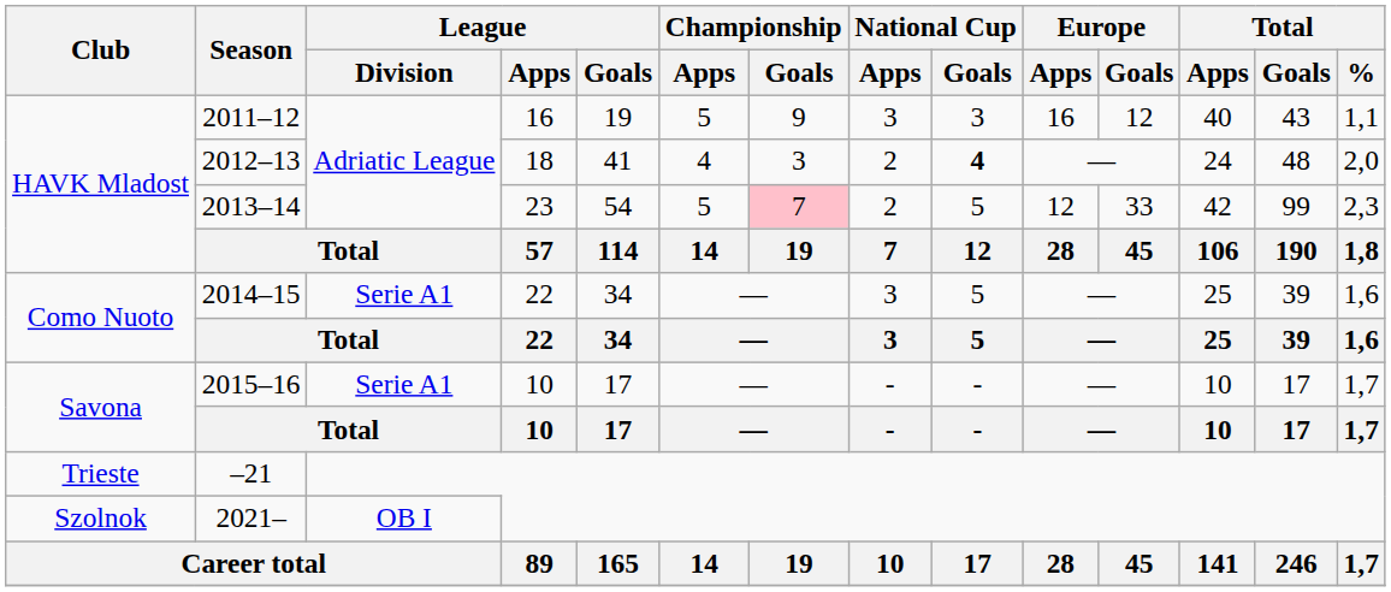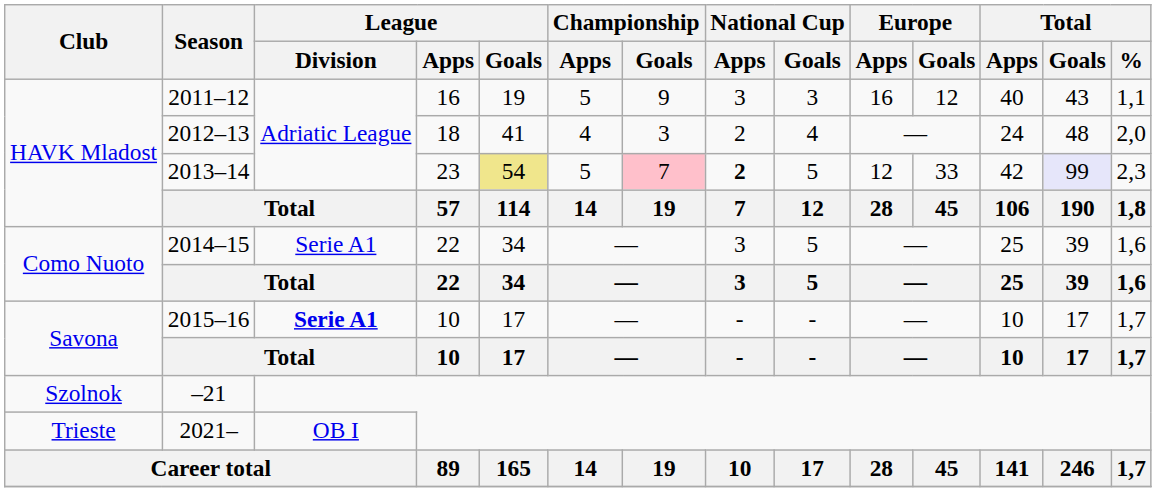 <table class="wikitable" style="text-align:center">
 <tr>
 <th rowspan="2">Club</th>
 <th rowspan="2">Season</th>
 <th colspan="3">League</th>
 <th colspan="2">Championship</th>
 <th colspan="2">National Cup</th>
 <th colspan="2">Europe</th>
 <th colspan="3">Total</th>
 </tr>
 <tr>
 <th>Division</th>
 <th>Apps</th>
 <th>Goals</th>
 <th>Apps</th>
 <th>Goals</th>
 <th>Apps</th>
 <th>Goals</th>
 <th>Apps</th>
 <th>Goals</th>
 <th>Apps</th>
 <th>Goals</th>
 <th>%</th>
 </tr>
 <tr>
 <td rowspan="4"> <a href='#'>HAVK Mladost</a></td>
 <td>2011–12</td>
 <td rowspan="3"><a href='#'>Adriatic League</a></td>
 <td>16</td>
 <td>19</td>
 <td>5</td>
 <td>9</td>
 <td>3</td>
 <td>3</td>
 <td>16</td>
 <td>12</td>
 <td>40</td>
 <td>43</td>
 <td>1,1</td>
 </tr>
 <tr>
 <td>2012–13</td>
 <td>18</td>
 <td>41</td>
 <td>4</td>
 <td>3</td>
 <td>2</td>
-<td><strong>4</strong></td>
+<td>4</td>
 <td colspan="2">—</td>
 <td>24</td>
 <td>48</td>
 <td>2,0</td>
 </tr>
 <tr>
 <td>2013–14</td>
 <td>23</td>
-<td>54</td>
+<td style="background: khaki;">54</td>
 <td>5</td>
 <td style="background: pink;">7</td>
-<td>2</td>
+<td><strong>2</strong></td>
 <td>5</td>
 <td>12</td>
 <td>33</td>
 <td>42</td>
-<td>99</td>
+<td style="background: lavender;">99</td>
 <td>2,3</td>
 </tr>
 <tr>
 <th colspan="2">Total</th>
 <th>57</th>
 <th>114</th>
 <th>14</th>
 <th>19</th>
 <th>7</th>
 <th>12</th>
 <th>28</th>
 <th>45</th>
 <th>106</th>
 <th>190</th>
 <th>1,8</th>
 </tr>
 <tr>
 <td rowspan="2"> <a href='#'>Como Nuoto</a></td>
 <td>2014–15</td>
 <td rowspan="1"><a href='#'>Serie A1</a></td>
 <td>22</td>
 <td>34</td>
 <td colspan="2">—</td>
 <td>3</td>
 <td>5</td>
 <td colspan="2">—</td>
 <td>25</td>
 <td>39</td>
 <td>1,6</td>
 </tr>
 <tr>
 <th colspan="2">Total</th>
 <th>22</th>
 <th>34</th>
 <th colspan="2">—</th>
 <th>3</th>
 <th>5</th>
 <th colspan="2">—</th>
 <th>25</th>
 <th>39</th>
 <th>1,6</th>
 </tr>
 <tr>
 <td rowspan="2"> <a href='#'>Savona</a></td>
 <td>2015–16</td>
-<td rowspan="1"><a href='#'>Serie A1</a></td>
+<td rowspan="1"><strong><a href='#'>Serie A1</a></strong></td>
 <td>10</td>
 <td>17</td>
 <td colspan="2">—</td>
 <td>-</td>
 <td>-</td>
 <td colspan="2">—</td>
 <td>10</td>
 <td>17</td>
 <td>1,7</td>
 </tr>
 <tr>
 <th colspan="2">Total</th>
 <th>10</th>
 <th>17</th>
 <th colspan="2">—</th>
 <th>-</th>
 <th>-</th>
 <th colspan="2">—</th>
 <th>10</th>
 <th>17</th>
 <th>1,7</th>
 </tr>
 <tr>
-<td rowspan="1"> <a href='#'>Trieste</a></td>
+<td rowspan="1"> <a href='#'>Szolnok</a></td>
 <td>–21</td>
 </tr>
 <tr>
-<td rowspan="1"> <a href='#'>Szolnok</a></td>
+<td rowspan="1"> <a href='#'>Trieste</a></td>
 <td>2021–</td>
 <td><a href='#'>OB I</a></td>
 </tr>
 <tr>
 <th colspan="3">Career total</th>
 <th>89</th>
 <th>165</th>
 <th>14</th>
 <th>19</th>
 <th>10</th>
 <th>17</th>
 <th>28</th>
 <th>45</th>
 <th>141</th>
 <th>246</th>
 <th>1,7</th>
 </tr>
 <tr>
 </tr>
 </table>
